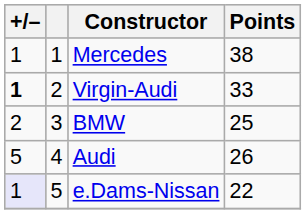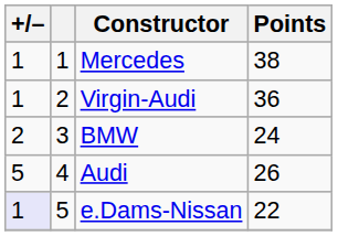 <table class="wikitable" style="font-size: 85%">
 <tr>
 <th scope="col">+/–</th>
 <th scope="col"></th>
 <th scope="col">Constructor</th>
 <th scope="col">Points</th>
 </tr>
 <tr>
 <td align="left"> 1</td>
 <td align="center">1</td>
 <td> <a href='#'>Mercedes</a></td>
 <td align="left">38</td>
 </tr>
 <tr>
-<td align="left"><strong> 1</strong></td>
+<td align="left"> 1</td>
 <td align="center">2</td>
 <td> <a href='#'>Virgin-Audi</a></td>
-<td align="left">33</td>
+<td align="left">36</td>
 </tr>
 <tr>
 <td align="left"> 2</td>
 <td align="center">3</td>
 <td> <a href='#'>BMW</a></td>
-<td align="left">25</td>
+<td align="left">24</td>
 </tr>
 <tr>
 <td align="left"> 5</td>
 <td align="center">4</td>
 <td> <a href='#'>Audi</a></td>
 <td align="left">26</td>
 </tr>
 <tr>
 <td align="left" style="background: lavender;"> 1</td>
 <td align="center">5</td>
 <td> <a href='#'>e.Dams-Nissan</a></td>
 <td align="left">22</td>
 </tr>
 <tr>
 </tr>
 </table>
